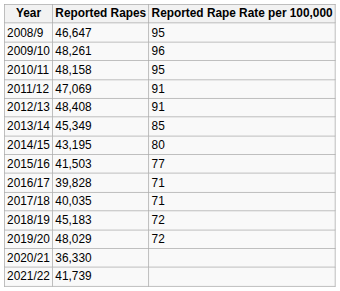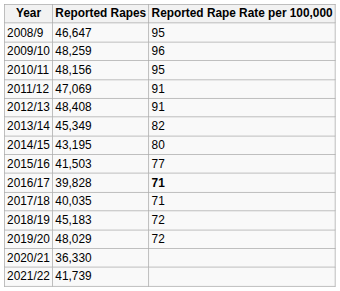 <table class="wikitable">
 <tr>
 <th>Year</th>
 <th>Reported Rapes</th>
 <th>Reported Rape Rate per 100,000</th>
 </tr>
 <tr>
 <td>2008/9</td>
 <td>46,647</td>
 <td>95</td>
 </tr>
 <tr>
 <td>2009/10</td>
-<td>48,261</td>
+<td>48,259</td>
 <td>96</td>
 </tr>
 <tr>
 <td>2010/11</td>
-<td>48,158</td>
+<td>48,156</td>
 <td>95</td>
 </tr>
 <tr>
 <td>2011/12</td>
 <td>47,069</td>
 <td>91</td>
 </tr>
 <tr>
 <td>2012/13</td>
 <td>48,408</td>
 <td>91</td>
 </tr>
 <tr>
 <td>2013/14</td>
 <td>45,349</td>
-<td>85</td>
+<td>82</td>
 </tr>
 <tr>
 <td>2014/15</td>
 <td>43,195</td>
 <td>80</td>
 </tr>
 <tr>
 <td>2015/16</td>
 <td>41,503</td>
 <td>77</td>
 </tr>
 <tr>
 <td>2016/17</td>
 <td>39,828</td>
-<td>71</td>
+<td><strong>71</strong></td>
 </tr>
 <tr>
 <td>2017/18</td>
 <td>40,035</td>
 <td>71</td>
 </tr>
 <tr>
 <td>2018/19</td>
 <td>45,183</td>
 <td>72</td>
 </tr>
 <tr>
 <td>2019/20</td>
 <td>48,029</td>
 <td>72</td>
 </tr>
 <tr>
 <td>2020/21</td>
 <td>36,330</td>
 </tr>
 <tr>
 <td>2021/22</td>
 <td>41,739</td>
 <td></td>
 </tr>
 </table>
